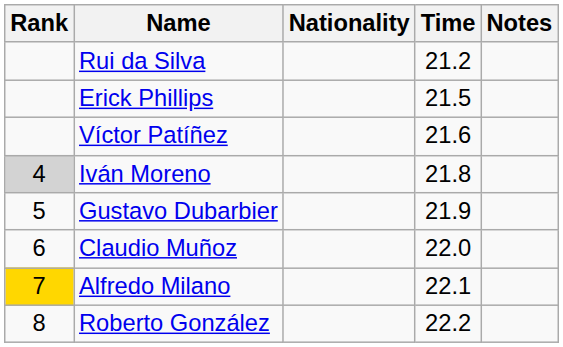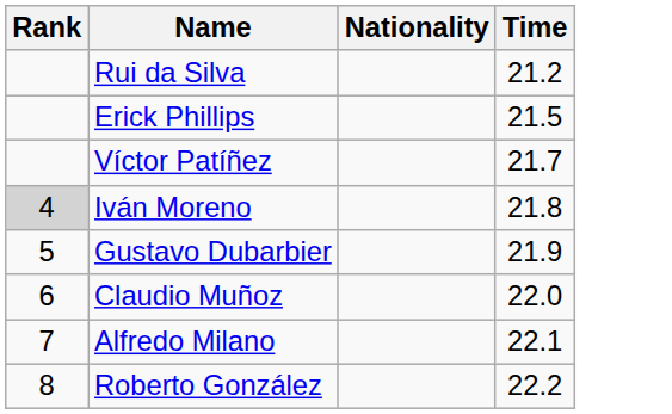 <table class="wikitable sortable" style="text-align:center">
 <tr>
 <th>Rank</th>
 <th>Name</th>
 <th>Nationality</th>
 <th>Time</th>
-<th>Notes</th>
 </tr>
 <tr>
 <td></td>
 <td align=left><a href='#'>Rui da Silva</a></td>
 <td align=left></td>
 <td>21.2</td>
-<td></td>
 </tr>
 <tr>
 <td></td>
 <td align=left><a href='#'>Erick Phillips</a></td>
 <td align=left></td>
 <td>21.5</td>
-<td></td>
 </tr>
 <tr>
 <td></td>
 <td align=left><a href='#'>Víctor Patíñez</a></td>
 <td align=left></td>
-<td>21.6</td>
-<td></td>
+<td>21.7</td>
 </tr>
 <tr>
 <td style="background: lightgrey;">4</td>
 <td align=left><a href='#'>Iván Moreno</a></td>
 <td align=left></td>
 <td>21.8</td>
-<td></td>
 </tr>
 <tr>
 <td>5</td>
 <td align=left><a href='#'>Gustavo Dubarbier</a></td>
 <td align=left></td>
 <td>21.9</td>
-<td></td>
 </tr>
 <tr>
 <td>6</td>
 <td align=left><a href='#'>Claudio Muñoz</a></td>
 <td align=left></td>
 <td>22.0</td>
-<td></td>
 </tr>
 <tr>
-<td style="background: gold;">7</td>
+<td>7</td>
 <td align=left><a href='#'>Alfredo Milano</a></td>
 <td align=left></td>
 <td>22.1</td>
-<td></td>
 </tr>
 <tr>
 <td>8</td>
 <td align=left><a href='#'>Roberto González</a></td>
 <td align=left></td>
 <td>22.2</td>
-<td></td>
 </tr>
 </table>
